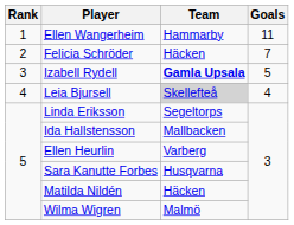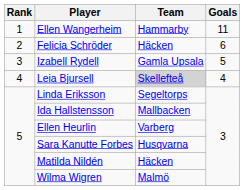 <table class="wikitable sortable" style="text-align:center;">
 <tr>
 <th>Rank</th>
 <th>Player</th>
 <th>Team</th>
 <th>Goals</th>
 </tr>
 <tr>
 <td>1</td>
 <td style="text-align:left;"> <a href='#'>Ellen Wangerheim</a></td>
 <td style="text-align:left;"><a href='#'>Hammarby</a></td>
 <td>11</td>
 </tr>
 <tr>
 <td>2</td>
 <td style="text-align:left;"> <a href='#'>Felicia Schröder</a></td>
 <td style="text-align:left;"><a href='#'>Häcken</a></td>
-<td>7</td>
+<td>6</td>
 </tr>
 <tr>
 <td>3</td>
 <td style="text-align:left;"> <a href='#'>Izabell Rydell</a></td>
-<td style="text-align:left;"><strong><a href='#'>Gamla Upsala</a></strong></td>
+<td style="text-align:left;"><a href='#'>Gamla Upsala</a></td>
 <td>5</td>
 </tr>
 <tr>
 <td>4</td>
 <td style="text-align:left;"> <a href='#'>Leia Bjursell</a></td>
 <td style="background: lightgrey; text-align:left;"><a href='#'>Skellefteå</a></td>
 <td>4</td>
 </tr>
 <tr>
 <td rowspan=6>5</td>
 <td style="text-align:left;"> <a href='#'>Linda Eriksson</a></td>
 <td style="text-align:left;"><a href='#'>Segeltorps</a></td>
 <td rowspan=6>3</td>
 </tr>
 <tr>
 <td style="text-align:left;"> <a href='#'>Ida Hallstensson</a></td>
 <td style="text-align:left;"><a href='#'>Mallbacken</a></td>
 </tr>
 <tr>
 <td style="text-align:left;"> <a href='#'>Ellen Heurlin</a></td>
 <td style="text-align:left;"><a href='#'>Varberg</a></td>
 </tr>
 <tr>
 <td style="text-align:left;"> <a href='#'>Sara Kanutte Forbes</a></td>
 <td style="text-align:left;"><a href='#'>Husqvarna</a></td>
 </tr>
 <tr>
 <td style="text-align:left;"> <a href='#'>Matilda Nildén</a></td>
 <td style="text-align:left;"><a href='#'>Häcken</a></td>
 </tr>
 <tr>
 <td style="text-align:left;"> <a href='#'>Wilma Wigren</a></td>
 <td style="text-align:left;"><a href='#'>Malmö</a></td>
 </tr>
 </table>
